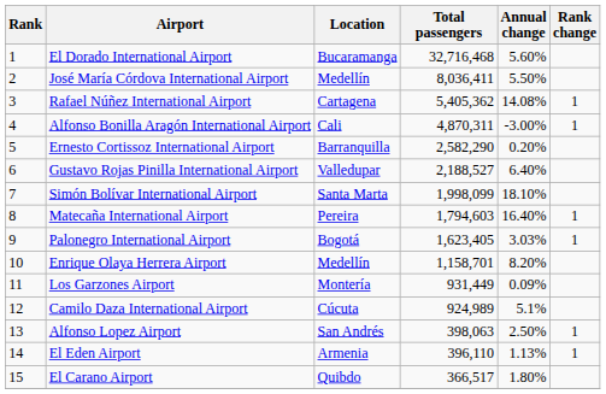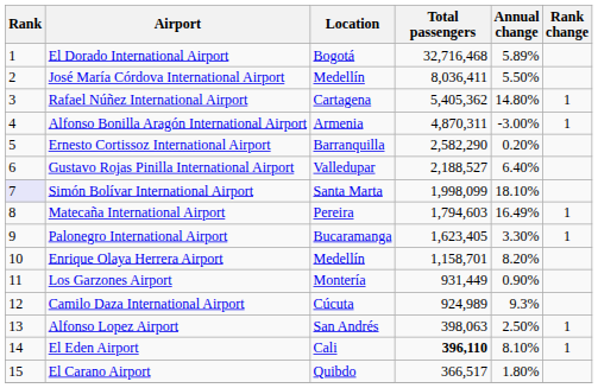 <table class="wikitable">
 <tr>
 <th>Rank</th>
 <th>Airport</th>
 <th>Location</th>
 <th style="width:100px">Total<br>passengers</th>
 <th>Annual<br>change</th>
 <th>Rank<br>change</th>
 </tr>
 <tr>
 <td>1</td>
 <td><a href='#'>El Dorado International Airport</a></td>
-<td><a href='#'>Bucaramanga</a></td>
+<td><a href='#'>Bogotá</a></td>
 <td align="right">32,716,468</td>
-<td align="right">5.60%</td>
+<td align="right">5.89%</td>
 <td align="center"></td>
 </tr>
 <tr>
 <td>2</td>
 <td><a href='#'>José María Córdova International Airport</a></td>
 <td><a href='#'>Medellín</a></td>
 <td align="right">8,036,411</td>
 <td align="right">5.50%</td>
 <td align="center"></td>
 </tr>
 <tr>
 <td>3</td>
 <td><a href='#'>Rafael Núñez International Airport</a></td>
 <td><a href='#'>Cartagena</a></td>
 <td align="right">5,405,362</td>
-<td align="right">14.08%</td>
+<td align="right">14.80%</td>
 <td align="center">1</td>
 </tr>
 <tr>
 <td>4</td>
 <td><a href='#'>Alfonso Bonilla Aragón International Airport</a></td>
-<td><a href='#'>Cali</a></td>
+<td><a href='#'>Armenia</a></td>
 <td align="right">4,870,311</td>
 <td align="right">-3.00%</td>
 <td align="center">1</td>
 </tr>
 <tr>
 <td>5</td>
 <td><a href='#'>Ernesto Cortissoz International Airport</a></td>
 <td><a href='#'>Barranquilla</a></td>
 <td align="right">2,582,290</td>
 <td align="right">0.20%</td>
 <td align="center"></td>
 </tr>
 <tr>
 <td>6</td>
 <td><a href='#'>Gustavo Rojas Pinilla International Airport</a></td>
 <td><a href='#'>Valledupar</a></td>
 <td align="right">2,188,527</td>
 <td align="right">6.40%</td>
 <td align="center"></td>
 </tr>
 <tr>
-<td>7</td>
+<td style="background: lavender;">7</td>
 <td><a href='#'>Simón Bolívar International Airport</a></td>
 <td><a href='#'>Santa Marta</a></td>
 <td align="right">1,998,099</td>
 <td align="right">18.10%</td>
 <td align="center"></td>
 </tr>
 <tr>
 <td>8</td>
 <td><a href='#'>Matecaña International Airport</a></td>
 <td><a href='#'>Pereira</a></td>
 <td align="right">1,794,603</td>
-<td align="right">16.40%</td>
+<td align="right">16.49%</td>
 <td align="center">1</td>
 </tr>
 <tr>
 <td>9</td>
 <td><a href='#'>Palonegro International Airport</a></td>
-<td><a href='#'>Bogotá</a></td>
+<td><a href='#'>Bucaramanga</a></td>
 <td align="right">1,623,405</td>
-<td align="right">3.03%</td>
+<td align="right">3.30%</td>
 <td align="center">1</td>
 </tr>
 <tr>
 <td>10</td>
 <td><a href='#'>Enrique Olaya Herrera Airport</a></td>
 <td><a href='#'>Medellín</a></td>
 <td align="right">1,158,701</td>
 <td align="right">8.20%</td>
 <td align="center"></td>
 </tr>
 <tr>
 <td>11</td>
 <td><a href='#'>Los Garzones Airport</a></td>
 <td><a href='#'>Montería</a></td>
 <td align="right">931,449</td>
-<td align="right">0.09%</td>
+<td align="right">0.90%</td>
 <td align="center"></td>
 </tr>
 <tr>
 <td>12</td>
 <td><a href='#'>Camilo Daza International Airport</a></td>
 <td><a href='#'>Cúcuta</a></td>
 <td align="right">924,989</td>
-<td align="right">5.1%</td>
+<td align="right">9.3%</td>
 <td align="center"></td>
 </tr>
 <tr>
 <td>13</td>
 <td><a href='#'>Alfonso Lopez Airport</a></td>
 <td><a href='#'>San Andrés</a></td>
 <td align="right">398,063</td>
 <td align="right">2.50%</td>
 <td align="center">1</td>
 </tr>
 <tr>
 <td>14</td>
 <td><a href='#'>El Eden Airport</a></td>
-<td><a href='#'>Armenia</a></td>
-<td align="right">396,110</td>
-<td align="right">1.13%</td>
+<td><a href='#'>Cali</a></td>
+<td align="right"><strong>396,110</strong></td>
+<td align="right">8.10%</td>
 <td align="center">1</td>
 </tr>
 <tr>
 <td>15</td>
 <td><a href='#'>El Carano Airport</a></td>
 <td><a href='#'>Quibdo</a></td>
 <td align="right">366,517</td>
 <td align="right">1.80%</td>
 <td align="center"></td>
 </tr>
 <tr>
 </tr>
 </table>
